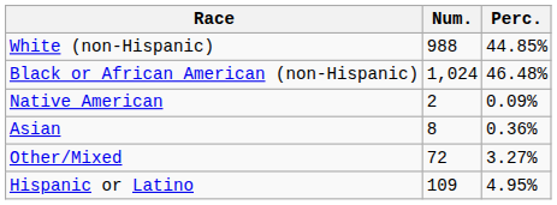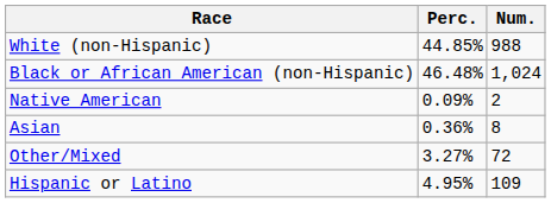 <table class="wikitable">
 <tr>
 <th>Race</th>
+<th>Perc.</th>
 <th>Num.</th>
-<th>Perc.</th>
 </tr>
 <tr>
 <td><a href='#'>White</a> (non-Hispanic)</td>
+<td>44.85%</td>
 <td>988</td>
-<td>44.85%</td>
 </tr>
 <tr>
 <td><a href='#'>Black or African American</a> (non-Hispanic)</td>
+<td>46.48%</td>
 <td>1,024</td>
-<td>46.48%</td>
 </tr>
 <tr>
 <td><a href='#'>Native American</a></td>
+<td>0.09%</td>
 <td>2</td>
-<td>0.09%</td>
 </tr>
 <tr>
 <td><a href='#'>Asian</a></td>
+<td>0.36%</td>
 <td>8</td>
-<td>0.36%</td>
 </tr>
 <tr>
 <td><a href='#'>Other/Mixed</a></td>
+<td>3.27%</td>
 <td>72</td>
-<td>3.27%</td>
 </tr>
 <tr>
 <td><a href='#'>Hispanic</a> or <a href='#'>Latino</a></td>
+<td>4.95%</td>
 <td>109</td>
-<td>4.95%</td>
 </tr>
 </table>
